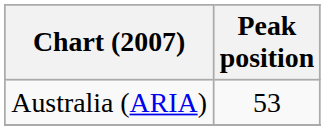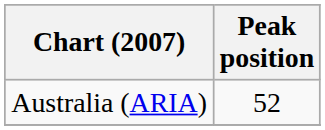 <table class="wikitable sortable">
 <tr>
 <th>Chart (2007)</th>
 <th>Peak<br>position</th>
 </tr>
 <tr>
 <td>Australia (<a href='#'>ARIA</a>)</td>
-<td align="center">53</td>
+<td align="center">52</td>
 </tr>
 <tr>
 </tr>
 <tr>
 </tr>
 <tr>
 </tr>
 <tr>
 </tr>
 <tr>
 </tr>
 <tr>
 </tr>
 <tr>
 </tr>
 <tr>
 </tr>
 <tr>
 </tr>
 <tr>
 </tr>
 <tr>
 </tr>
 <tr>
 </tr>
 <tr>
 </tr>
 <tr>
 </tr>
 <tr>
 </tr>
 <tr>
 </tr>
 <tr>
 </tr>
 <tr>
 </tr>
 <tr>
 </tr>
 <tr>
 </tr>
 <tr>
 </tr>
 <tr>
 </tr>
 <tr>
 </tr>
 <tr>
 </tr>
 </table>
